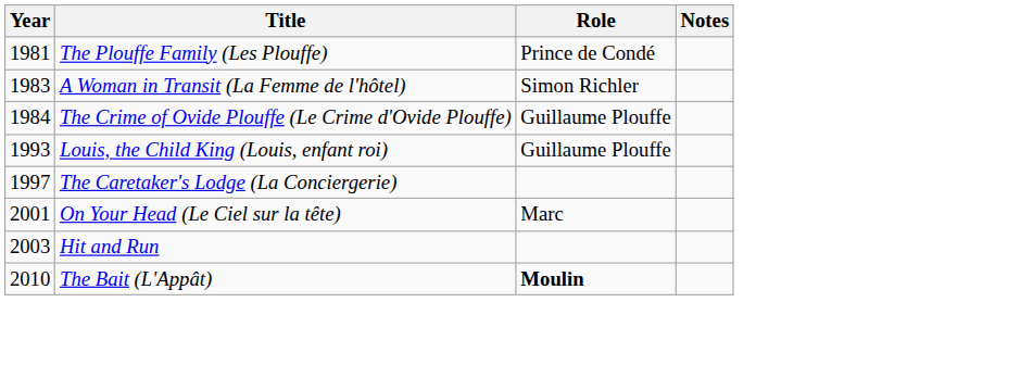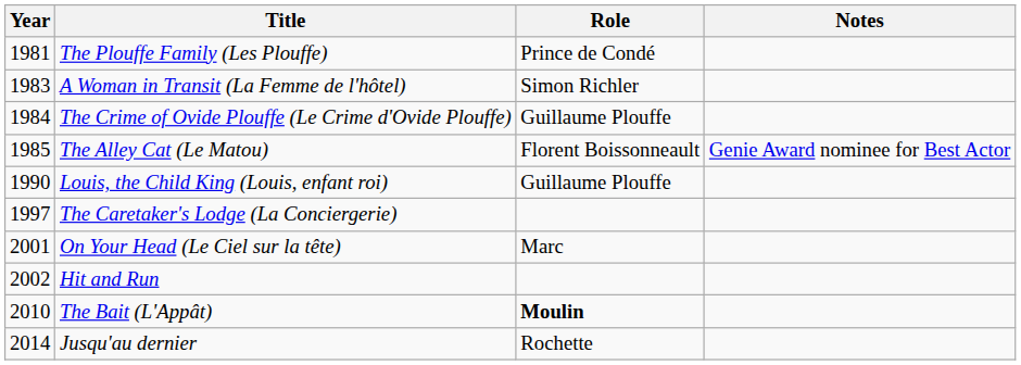 <table class="wikitable sortable">
 <tr>
 <th>Year</th>
 <th>Title</th>
 <th>Role</th>
 <th class="unsortable">Notes</th>
 </tr>
 <tr>
 <td>1981</td>
 <td><em><a href='#'>The Plouffe Family</a> (Les Plouffe)</em></td>
 <td>Prince de Condé</td>
 <td></td>
 </tr>
 <tr>
 <td>1983</td>
 <td><em><a href='#'>A Woman in Transit</a> (La Femme de l'hôtel)</em></td>
 <td>Simon Richler</td>
 <td></td>
 </tr>
 <tr>
 <td>1984</td>
 <td><em><a href='#'>The Crime of Ovide Plouffe</a> (Le Crime d'Ovide Plouffe)</em></td>
 <td>Guillaume Plouffe</td>
 <td></td>
 </tr>
 <tr>
-<td>1993</td>
+<td>1985</td>
+<td><em><a href='#'>The Alley Cat</a> (Le Matou)</em></td>
+<td>Florent Boissonneault</td>
+<td><a href='#'>Genie Award</a> nominee for <a href='#'>Best Actor</a></td>
+</tr>
+<tr>
+<td>1990</td>
 <td><em><a href='#'>Louis, the Child King</a> (Louis, enfant roi)</em></td>
 <td>Guillaume Plouffe</td>
 <td></td>
 </tr>
 <tr>
 <td>1997</td>
 <td><em><a href='#'>The Caretaker's Lodge</a> (La Conciergerie)</em></td>
 <td></td>
 <td></td>
 </tr>
 <tr>
 <td>2001</td>
 <td><em><a href='#'>On Your Head</a> (Le Ciel sur la tête)</em></td>
 <td>Marc</td>
 <td></td>
 </tr>
 <tr>
-<td>2003</td>
+<td>2002</td>
 <td><em><a href='#'>Hit and Run</a></em></td>
 <td></td>
 <td></td>
 </tr>
 <tr>
 <td>2010</td>
 <td><em><a href='#'>The Bait</a> (L'Appât)</em></td>
 <td><strong>Moulin</strong></td>
 <td></td>
 </tr>
+<tr>
+<td>2014</td>
+<td><em>Jusqu'au dernier</em></td>
+<td>Rochette</td>
+<td></td>
+</tr>
 </table>
